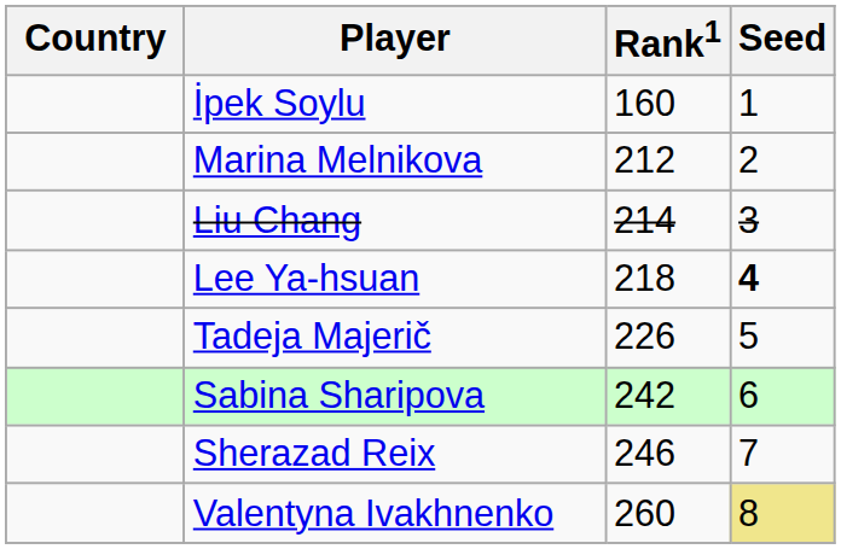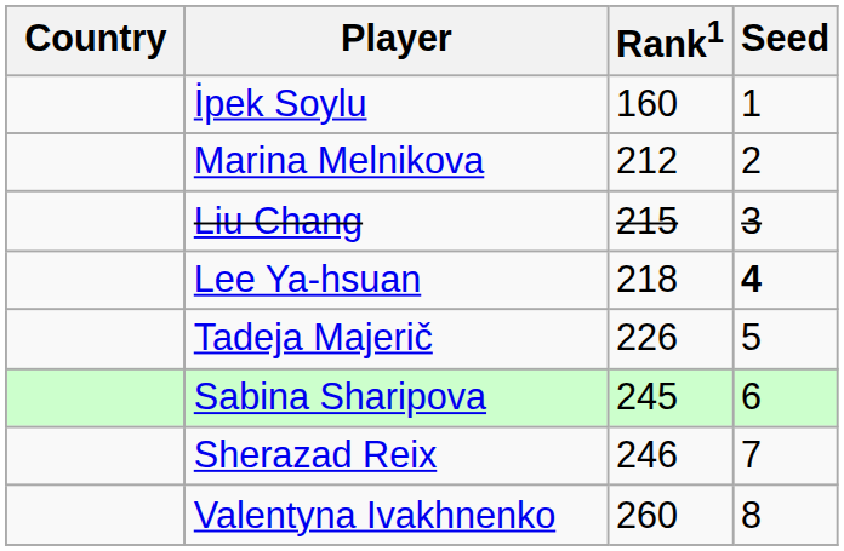 <table class="sortable wikitable">
 <tr>
 <th width="70">Country</th>
 <th width="175">Player</th>
 <th>Rank<sup>1</sup></th>
 <th>Seed</th>
 </tr>
 <tr>
 <td></td>
 <td><a href='#'>İpek Soylu</a></td>
 <td>160</td>
 <td>1</td>
 </tr>
 <tr>
 <td></td>
 <td><a href='#'>Marina Melnikova</a></td>
 <td>212</td>
 <td>2</td>
 </tr>
 <tr>
 <td><s></s></td>
 <td><s><a href='#'>Liu Chang</a></s></td>
-<td><s>214</s></td>
+<td><s>215</s></td>
 <td><s>3</s></td>
 </tr>
 <tr>
 <td></td>
 <td><a href='#'>Lee Ya-hsuan</a></td>
 <td>218</td>
 <td><strong>4</strong></td>
 </tr>
 <tr>
 <td></td>
 <td><a href='#'>Tadeja Majerič</a></td>
 <td>226</td>
 <td>5</td>
 </tr>
 <tr style="background:#cfc;">
 <td></td>
 <td><a href='#'>Sabina Sharipova</a></td>
-<td>242</td>
+<td>245</td>
 <td>6</td>
 </tr>
 <tr>
 <td></td>
 <td><a href='#'>Sherazad Reix</a></td>
 <td>246</td>
 <td>7</td>
 </tr>
 <tr>
 <td></td>
 <td><a href='#'>Valentyna Ivakhnenko</a></td>
 <td>260</td>
-<td style="background: khaki;">8</td>
+<td>8</td>
 </tr>
 </table>
